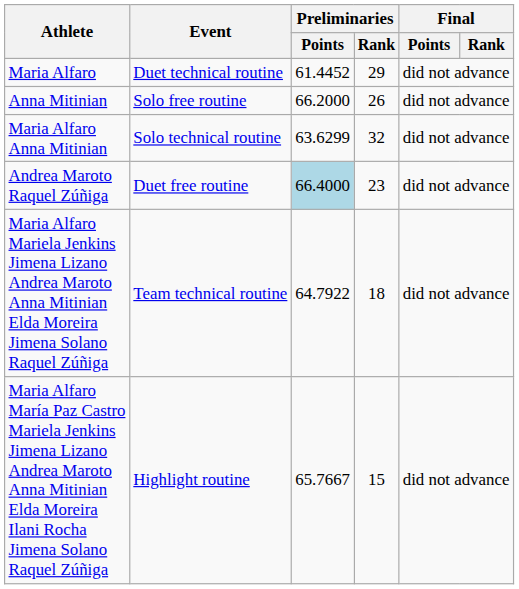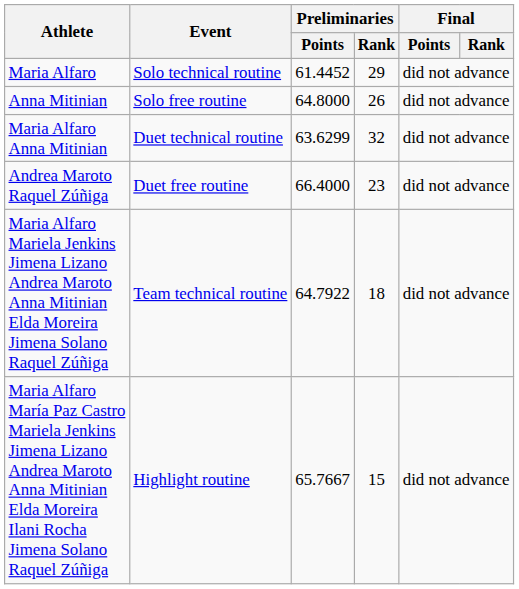 <table class="wikitable" style="font-size:90%">
 <tr>
 <th rowspan="2">Athlete</th>
 <th rowspan="2">Event</th>
 <th colspan="2">Preliminaries</th>
 <th colspan="2">Final</th>
 </tr>
 <tr style="font-size:95%">
 <th>Points</th>
 <th>Rank</th>
 <th>Points</th>
 <th>Rank</th>
 </tr>
 <tr align="center">
 <td align="left"><a href='#'>Maria Alfaro</a></td>
-<td align="left"><a href='#'>Duet technical routine</a></td>
+<td align="left"><a href='#'>Solo technical routine</a></td>
 <td>61.4452</td>
 <td>29</td>
 <td colspan=2>did not advance</td>
 </tr>
 <tr align="center">
 <td align="left"><a href='#'>Anna Mitinian</a></td>
 <td align="left"><a href='#'>Solo free routine</a></td>
-<td>66.2000</td>
+<td>64.8000</td>
 <td>26</td>
 <td colspan=2>did not advance</td>
 </tr>
 <tr align="center">
 <td align="left"><a href='#'>Maria Alfaro</a><br><a href='#'>Anna Mitinian</a></td>
-<td align="left"><a href='#'>Solo technical routine</a></td>
+<td align="left"><a href='#'>Duet technical routine</a></td>
 <td>63.6299</td>
 <td>32</td>
 <td colspan=2>did not advance</td>
 </tr>
 <tr align="center">
 <td align="left"><a href='#'>Andrea Maroto</a><br><a href='#'>Raquel Zúñiga</a></td>
 <td align="left"><a href='#'>Duet free routine</a></td>
-<td style="background: lightblue;">66.4000</td>
+<td>66.4000</td>
 <td>23</td>
 <td colspan=2>did not advance</td>
 </tr>
 <tr align="center">
 <td align="left"><a href='#'>Maria Alfaro</a><br><a href='#'>Mariela Jenkins</a><br><a href='#'>Jimena Lizano</a><br><a href='#'>Andrea Maroto</a><br><a href='#'>Anna Mitinian</a><br><a href='#'>Elda Moreira</a><br><a href='#'>Jimena Solano</a><br><a href='#'>Raquel Zúñiga</a></td>
 <td align="left"><a href='#'>Team technical routine</a></td>
 <td>64.7922</td>
 <td>18</td>
 <td colspan=2>did not advance</td>
 </tr>
 <tr align="center">
 <td align="left"><a href='#'>Maria Alfaro</a><br><a href='#'>María Paz Castro</a> <br><a href='#'>Mariela Jenkins</a><br><a href='#'>Jimena Lizano</a><br><a href='#'>Andrea Maroto</a><br><a href='#'>Anna Mitinian</a><br><a href='#'>Elda Moreira</a><br><a href='#'>Ilani Rocha</a><br><a href='#'>Jimena Solano</a><br><a href='#'>Raquel Zúñiga</a></td>
 <td align="left"><a href='#'>Highlight routine</a></td>
 <td>65.7667</td>
 <td>15</td>
 <td colspan=2>did not advance</td>
 </tr>
 </table>
